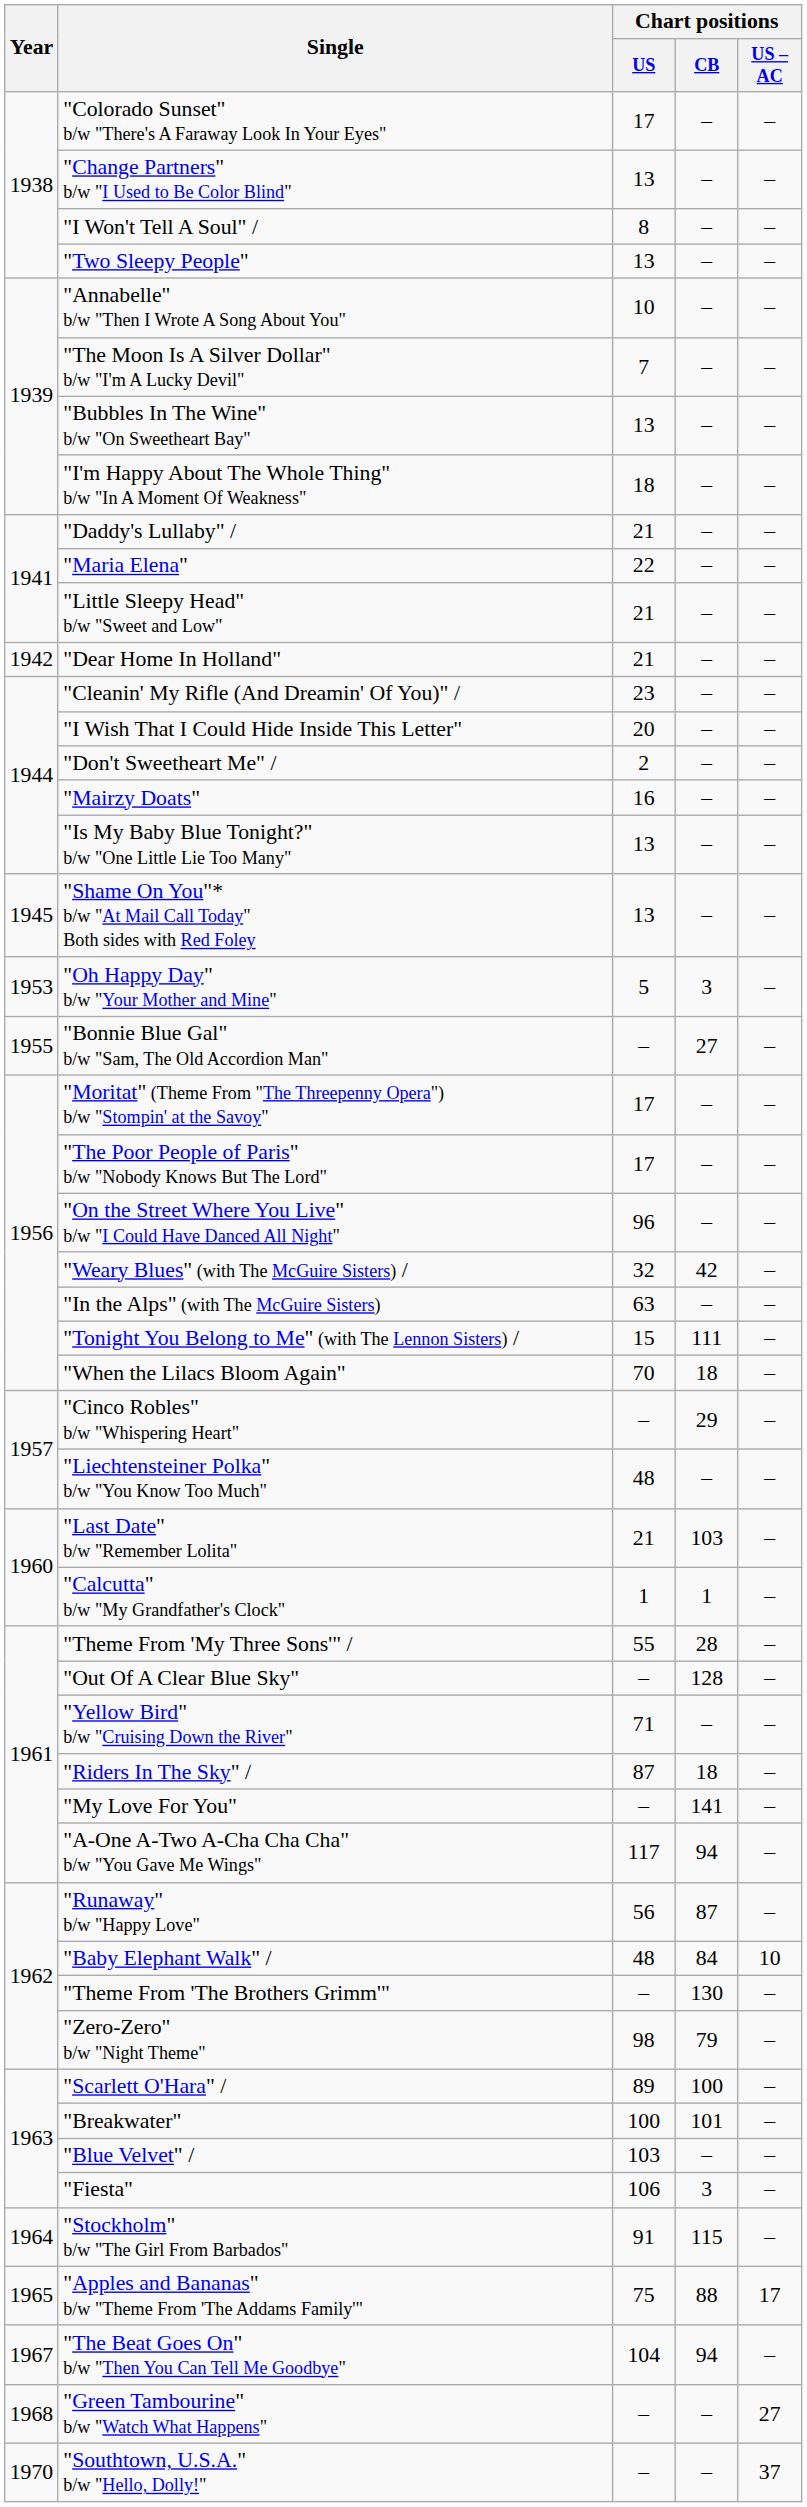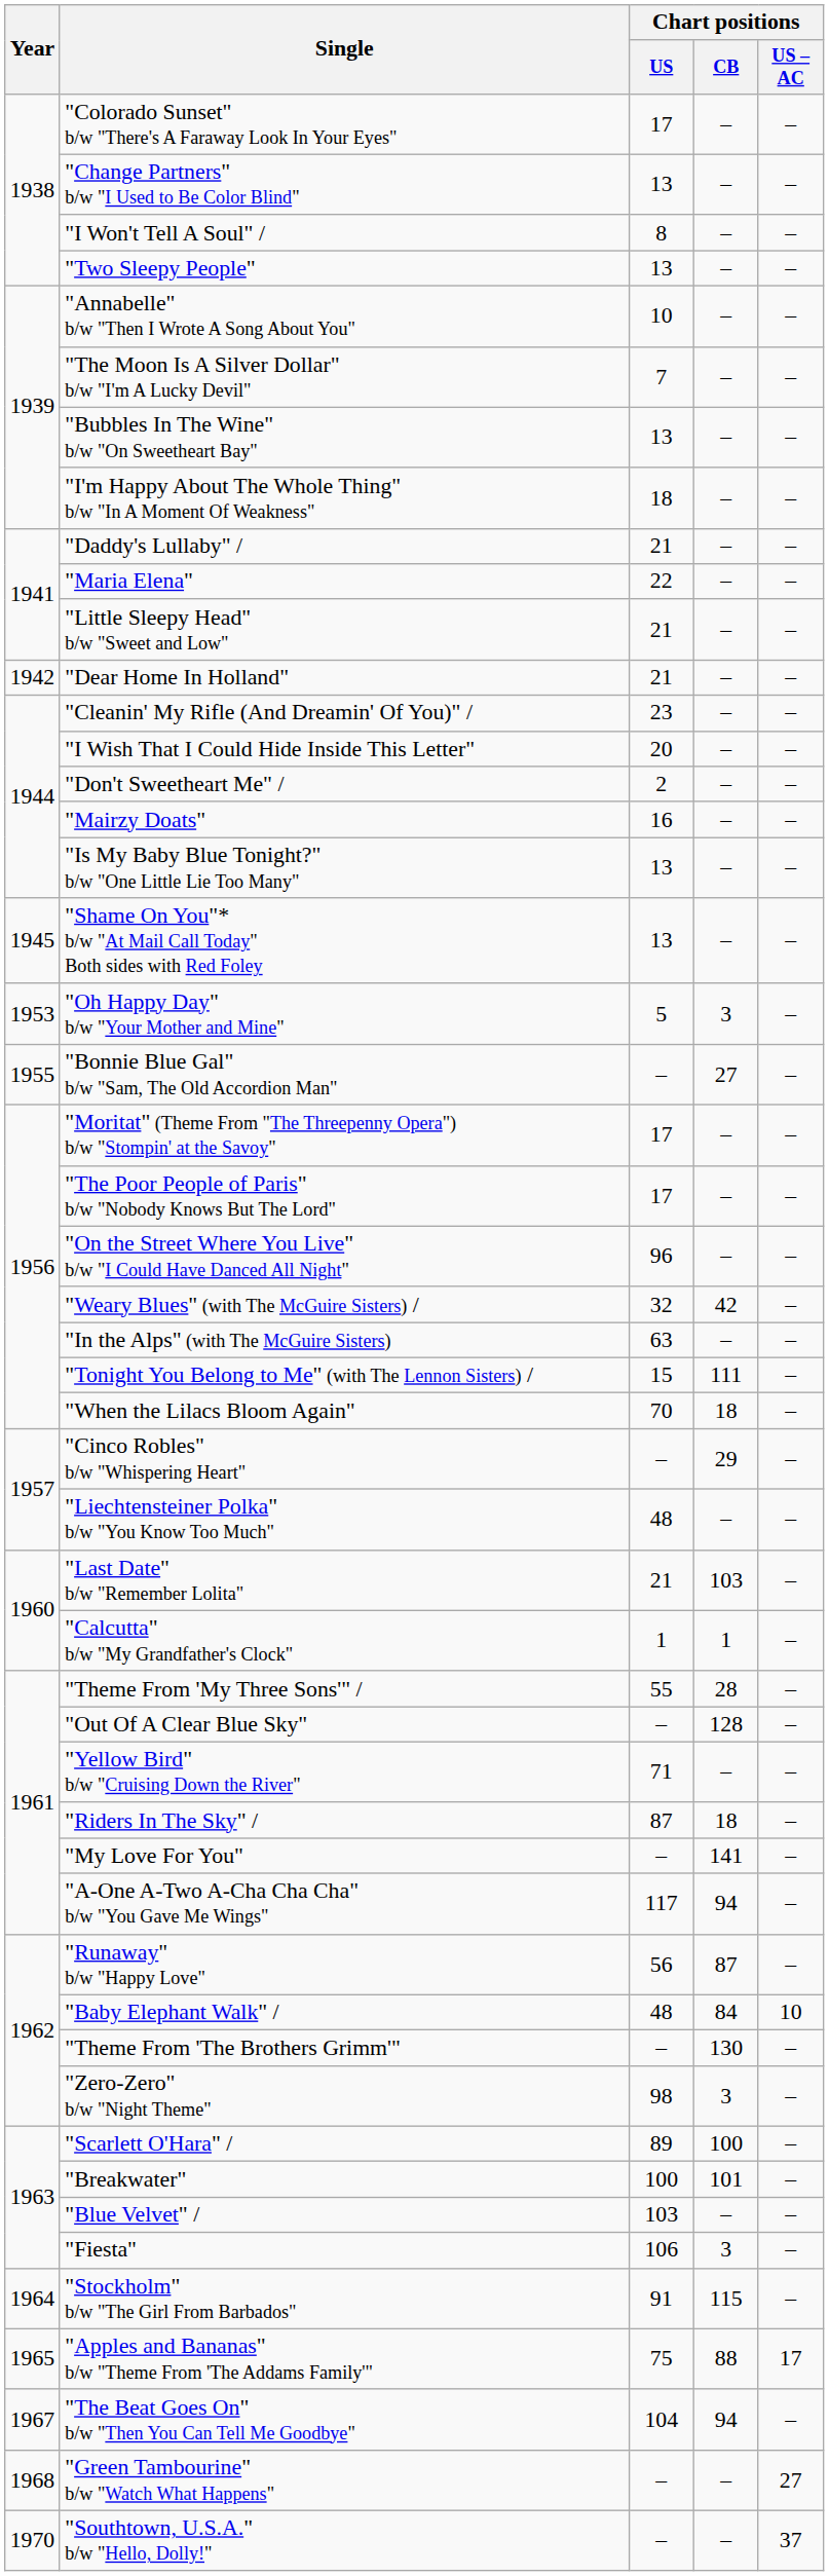 <table class="wikitable" style="text-align:center;">
 <tr>
 <th rowspan="2">Year</th>
 <th style="width:400px;" rowspan="2">Single</th>
 <th colspan="3">Chart positions</th>
 </tr>
 <tr style="font-size:smaller;">
 <th style="width:40px;"><a href='#'>US</a></th>
 <th style="width:40px;"><a href='#'>CB</a></th>
 <th style="width:40px;"><a href='#'>US – AC</a></th>
 </tr>
 <tr>
 <td rowspan="4">1938</td>
 <td style="text-align:left;">"Colorado Sunset"<br><small>b/w "There's A Faraway Look In Your Eyes"</small></td>
 <td>17</td>
 <td>–</td>
 <td>–</td>
 </tr>
 <tr>
 <td style="text-align:left;">"<a href='#'>Change Partners</a>"<br><small>b/w "<a href='#'>I Used to Be Color Blind</a>"</small></td>
 <td>13</td>
 <td>–</td>
 <td>–</td>
 </tr>
 <tr>
 <td style="text-align:left;">"I Won't Tell A Soul" /</td>
 <td>8</td>
 <td>–</td>
 <td>–</td>
 </tr>
 <tr>
 <td style="text-align:left;">"<a href='#'>Two Sleepy People</a>"</td>
 <td>13</td>
 <td>–</td>
 <td>–</td>
 </tr>
 <tr>
 <td rowspan="4">1939</td>
 <td style="text-align:left;">"Annabelle"<br><small>b/w "Then I Wrote A Song About You"</small></td>
 <td>10</td>
 <td>–</td>
 <td>–</td>
 </tr>
 <tr>
 <td style="text-align:left;">"The Moon Is A Silver Dollar"<br><small>b/w "I'm A Lucky Devil"</small></td>
 <td>7</td>
 <td>–</td>
 <td>–</td>
 </tr>
 <tr>
 <td style="text-align:left;">"Bubbles In The Wine"<br><small>b/w "On Sweetheart Bay"</small></td>
 <td>13</td>
 <td>–</td>
 <td>–</td>
 </tr>
 <tr>
 <td style="text-align:left;">"I'm Happy About The Whole Thing"<br><small>b/w "In A Moment Of Weakness"</small></td>
 <td>18</td>
 <td>–</td>
 <td>–</td>
 </tr>
 <tr>
 <td rowspan="3">1941</td>
 <td style="text-align:left;">"Daddy's Lullaby" /</td>
 <td>21</td>
 <td>–</td>
 <td>–</td>
 </tr>
 <tr>
 <td style="text-align:left;">"<a href='#'>Maria Elena</a>"</td>
 <td>22</td>
 <td>–</td>
 <td>–</td>
 </tr>
 <tr>
 <td style="text-align:left;">"Little Sleepy Head"<br><small>b/w "Sweet and Low"</small></td>
 <td>21</td>
 <td>–</td>
 <td>–</td>
 </tr>
 <tr>
 <td>1942</td>
 <td style="text-align:left;">"Dear Home In Holland"</td>
 <td>21</td>
 <td>–</td>
 <td>–</td>
 </tr>
 <tr>
 <td rowspan="5">1944</td>
 <td style="text-align:left;">"Cleanin' My Rifle (And Dreamin' Of You)" /</td>
 <td>23</td>
 <td>–</td>
 <td>–</td>
 </tr>
 <tr>
 <td style="text-align:left;">"I Wish That I Could Hide Inside This Letter"</td>
 <td>20</td>
 <td>–</td>
 <td>–</td>
 </tr>
 <tr>
 <td style="text-align:left;">"Don't Sweetheart Me" /</td>
 <td>2</td>
 <td>–</td>
 <td>–</td>
 </tr>
 <tr>
 <td style="text-align:left;">"<a href='#'>Mairzy Doats</a>"</td>
 <td>16</td>
 <td>–</td>
 <td>–</td>
 </tr>
 <tr>
 <td style="text-align:left;">"Is My Baby Blue Tonight?"<br><small>b/w "One Little Lie Too Many"</small></td>
 <td>13</td>
 <td>–</td>
 <td>–</td>
 </tr>
 <tr>
 <td>1945</td>
 <td style="text-align:left;">"<a href='#'>Shame On You</a>"*<br><small>b/w "<a href='#'>At Mail Call Today</a>"<br>Both sides with <a href='#'>Red Foley</a></small></td>
 <td>13</td>
 <td>–</td>
 <td>–</td>
 </tr>
 <tr>
 <td>1953</td>
 <td style="text-align:left;">"<a href='#'>Oh Happy Day</a>"<br><small>b/w "<a href='#'>Your Mother and Mine</a>"</small></td>
 <td>5</td>
 <td>3</td>
 <td>–</td>
 </tr>
 <tr>
 <td>1955</td>
 <td style="text-align:left;">"Bonnie Blue Gal"<br><small>b/w "Sam, The Old Accordion Man"</small></td>
 <td>–</td>
 <td>27</td>
 <td>–</td>
 </tr>
 <tr>
 <td rowspan="7">1956</td>
 <td style="text-align:left;">"<a href='#'>Moritat</a>"<small> (Theme From "<a href='#'>The Threepenny Opera</a>")</small><br><small>b/w "<a href='#'>Stompin' at the Savoy</a>"</small></td>
 <td>17</td>
 <td>–</td>
 <td>–</td>
 </tr>
 <tr>
 <td style="text-align:left;">"<a href='#'>The Poor People of Paris</a>"<br><small>b/w "Nobody Knows But The Lord" </small></td>
 <td>17</td>
 <td>–</td>
 <td>–</td>
 </tr>
 <tr>
 <td style="text-align:left;">"<a href='#'>On the Street Where You Live</a>"<br><small>b/w "<a href='#'>I Could Have Danced All Night</a>"</small></td>
 <td>96</td>
 <td>–</td>
 <td>–</td>
 </tr>
 <tr>
 <td style="text-align:left;">"<a href='#'>Weary Blues</a>"<small> (with The <a href='#'>McGuire Sisters</a>)</small> /</td>
 <td>32</td>
 <td>42</td>
 <td>–</td>
 </tr>
 <tr>
 <td style="text-align:left;">"In the Alps"<small> (with The <a href='#'>McGuire Sisters</a>)</small></td>
 <td>63</td>
 <td>–</td>
 <td>–</td>
 </tr>
 <tr>
 <td style="text-align:left;">"<a href='#'>Tonight You Belong to Me</a>"<small> (with The <a href='#'>Lennon Sisters</a>)</small> /</td>
 <td>15</td>
 <td>111</td>
 <td>–</td>
 </tr>
 <tr>
 <td style="text-align:left;">"When the Lilacs Bloom Again"</td>
 <td>70</td>
 <td>18</td>
 <td>–</td>
 </tr>
 <tr>
 <td rowspan="2">1957</td>
 <td style="text-align:left;">"Cinco Robles"<br><small>b/w "Whispering Heart"</small></td>
 <td>–</td>
 <td>29</td>
 <td>–</td>
 </tr>
 <tr>
 <td style="text-align:left;">"<a href='#'>Liechtensteiner Polka</a>"<br><small>b/w "You Know Too Much"</small></td>
 <td>48</td>
 <td>–</td>
 <td>–</td>
 </tr>
 <tr>
 <td rowspan="2">1960</td>
 <td style="text-align:left;">"<a href='#'>Last Date</a>"<br><small>b/w "Remember Lolita"</small></td>
 <td>21</td>
 <td>103</td>
 <td>–</td>
 </tr>
 <tr>
 <td style="text-align:left;">"<a href='#'>Calcutta</a>"<br><small>b/w "My Grandfather's Clock"</small></td>
 <td>1</td>
 <td>1</td>
 <td>–</td>
 </tr>
 <tr>
 <td rowspan="6">1961</td>
 <td style="text-align:left;">"Theme From 'My Three Sons'" /</td>
 <td>55</td>
 <td>28</td>
 <td>–</td>
 </tr>
 <tr>
 <td style="text-align:left;">"Out Of A Clear Blue Sky"</td>
 <td>–</td>
 <td>128</td>
 <td>–</td>
 </tr>
 <tr>
 <td style="text-align:left;">"<a href='#'>Yellow Bird</a>"<br><small>b/w "<a href='#'>Cruising Down the River</a>"</small></td>
 <td>71</td>
 <td>–</td>
 <td>–</td>
 </tr>
 <tr>
 <td style="text-align:left;">"<a href='#'>Riders In The Sky</a>" /</td>
 <td>87</td>
 <td>18</td>
 <td>–</td>
 </tr>
 <tr>
 <td style="text-align:left;">"My Love For You"</td>
 <td>–</td>
 <td>141</td>
 <td>–</td>
 </tr>
 <tr>
 <td style="text-align:left;">"A-One A-Two A-Cha Cha Cha"<br><small>b/w "You Gave Me Wings"</small></td>
 <td>117</td>
 <td>94</td>
 <td>–</td>
 </tr>
 <tr>
 <td rowspan="4">1962</td>
 <td style="text-align:left;">"<a href='#'>Runaway</a>"<br><small>b/w "Happy Love"</small></td>
 <td>56</td>
 <td>87</td>
 <td>–</td>
 </tr>
 <tr>
 <td style="text-align:left;">"<a href='#'>Baby Elephant Walk</a>" /</td>
 <td>48</td>
 <td>84</td>
 <td>10</td>
 </tr>
 <tr>
 <td style="text-align:left;">"Theme From 'The Brothers Grimm'"</td>
 <td>–</td>
 <td>130</td>
 <td>–</td>
 </tr>
 <tr>
 <td style="text-align:left;">"Zero-Zero"<br><small>b/w "Night Theme"</small></td>
 <td>98</td>
-<td>79</td>
+<td>3</td>
 <td>–</td>
 </tr>
 <tr>
 <td rowspan="4">1963</td>
 <td style="text-align:left;">"<a href='#'>Scarlett O'Hara</a>" /</td>
 <td>89</td>
 <td>100</td>
 <td>–</td>
 </tr>
 <tr>
 <td style="text-align:left;">"Breakwater"</td>
 <td>100</td>
 <td>101</td>
 <td>–</td>
 </tr>
 <tr>
 <td style="text-align:left;">"<a href='#'>Blue Velvet</a>" /</td>
 <td>103</td>
 <td>–</td>
 <td>–</td>
 </tr>
 <tr>
 <td style="text-align:left;">"Fiesta"</td>
 <td>106</td>
 <td>3</td>
 <td>–</td>
 </tr>
 <tr>
 <td>1964</td>
 <td style="text-align:left;">"<a href='#'>Stockholm</a>"<br><small>b/w "The Girl From Barbados"</small></td>
 <td>91</td>
 <td>115</td>
 <td>–</td>
 </tr>
 <tr>
 <td>1965</td>
 <td style="text-align:left;">"<a href='#'>Apples and Bananas</a>"<br><small>b/w "Theme From 'The Addams Family'"</small></td>
 <td>75</td>
 <td>88</td>
 <td>17</td>
 </tr>
 <tr>
 <td>1967</td>
 <td style="text-align:left;">"<a href='#'>The Beat Goes On</a>"<br><small>b/w "<a href='#'>Then You Can Tell Me Goodbye</a>"</small></td>
 <td>104</td>
 <td>94</td>
 <td>–</td>
 </tr>
 <tr>
 <td>1968</td>
 <td style="text-align:left;">"<a href='#'>Green Tambourine</a>"<br><small>b/w "<a href='#'>Watch What Happens</a>"</small></td>
 <td>–</td>
 <td>–</td>
 <td>27</td>
 </tr>
 <tr>
 <td>1970</td>
 <td style="text-align:left;">"<a href='#'>Southtown, U.S.A.</a>"<br><small>b/w "<a href='#'>Hello, Dolly!</a>"</small></td>
 <td>–</td>
 <td>–</td>
 <td>37</td>
 </tr>
 </table>
